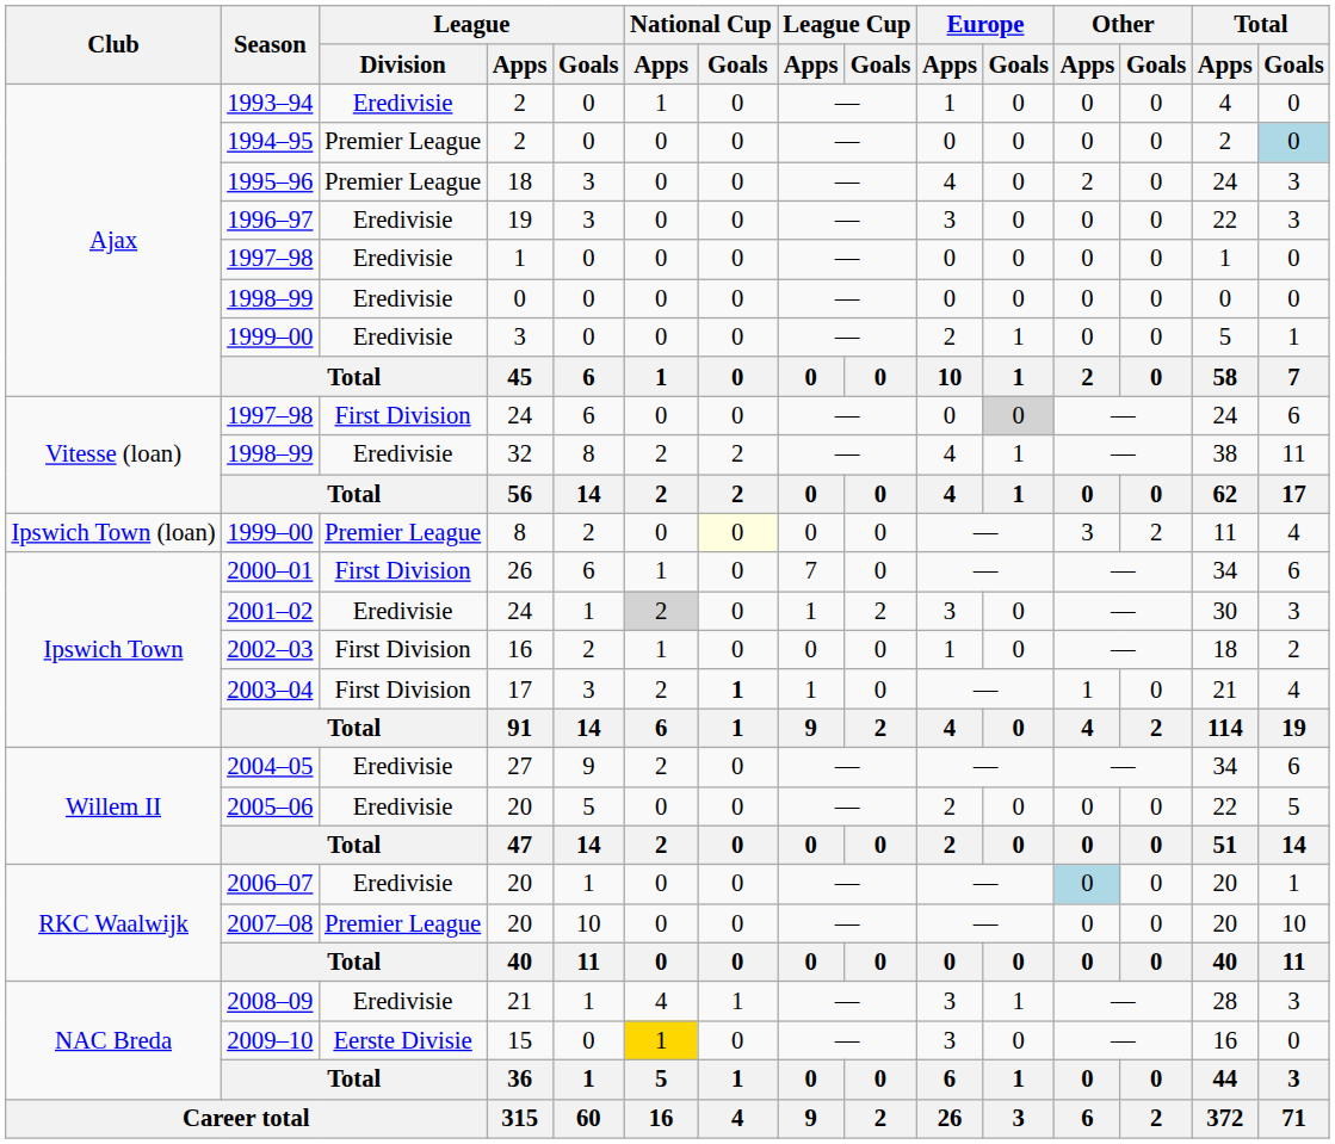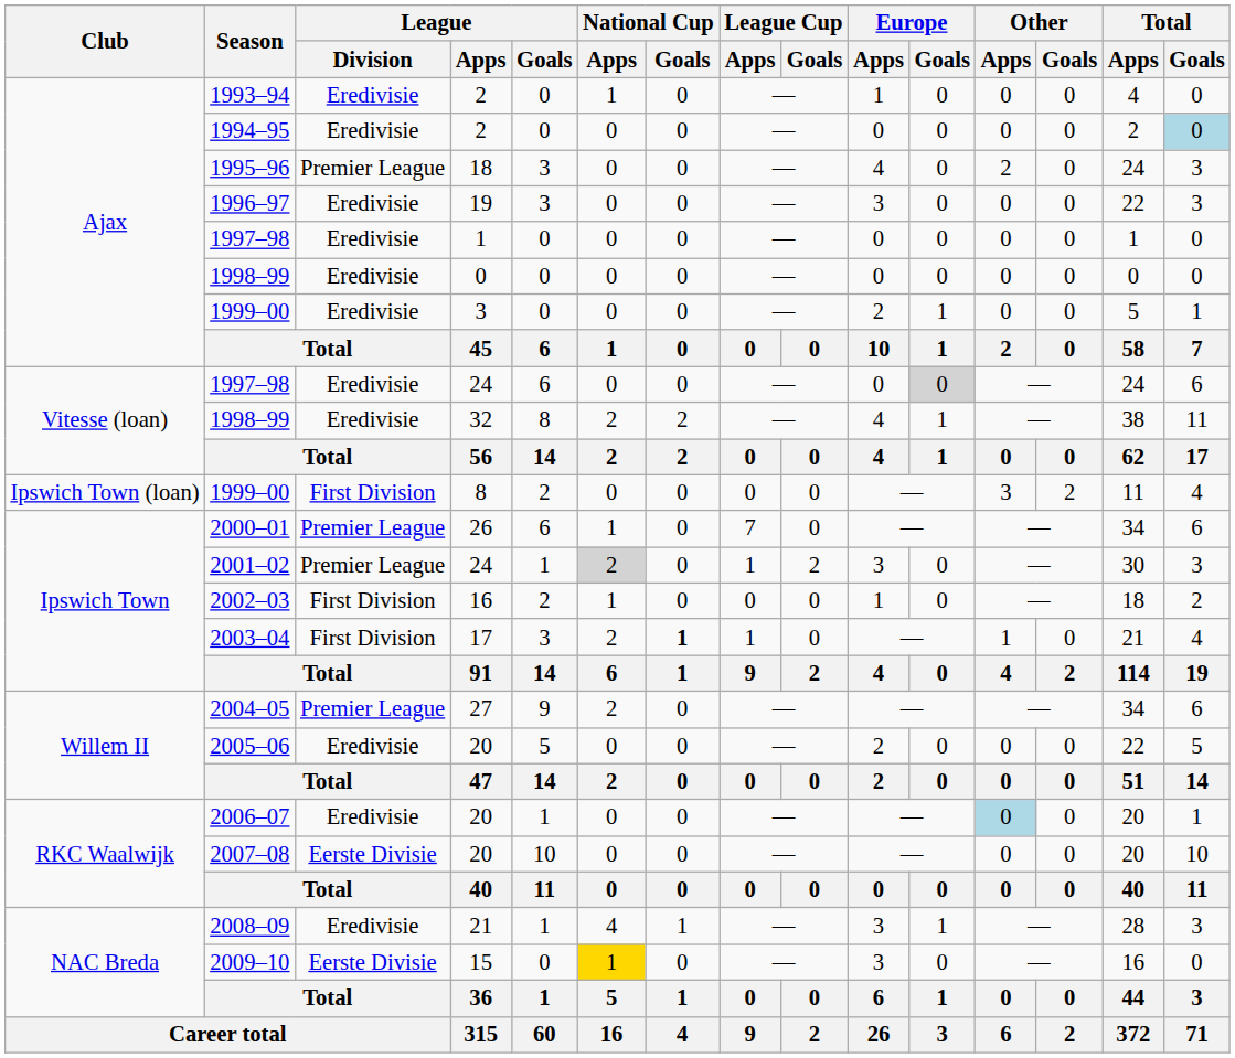 <table class=wikitable style="text-align:center;">
 <tr>
 <th rowspan="2">Club</th>
 <th rowspan="2">Season</th>
 <th colspan="3">League</th>
 <th colspan="2">National Cup</th>
 <th colspan="2">League Cup</th>
 <th colspan="2"><a href='#'>Europe</a></th>
 <th colspan="2">Other</th>
 <th colspan="2">Total</th>
 </tr>
 <tr>
 <th>Division</th>
 <th>Apps</th>
 <th>Goals</th>
 <th>Apps</th>
 <th>Goals</th>
 <th>Apps</th>
 <th>Goals</th>
 <th>Apps</th>
 <th>Goals</th>
 <th>Apps</th>
 <th>Goals</th>
 <th>Apps</th>
 <th>Goals</th>
 </tr>
 <tr>
 <td rowspan="8"><a href='#'>Ajax</a></td>
 <td><a href='#'>1993–94</a></td>
 <td><a href='#'>Eredivisie</a></td>
 <td>2</td>
 <td>0</td>
 <td>1</td>
 <td>0</td>
 <td colspan="2">—</td>
 <td>1</td>
 <td>0</td>
 <td>0</td>
 <td>0</td>
 <td>4</td>
 <td>0</td>
 </tr>
 <tr>
 <td><a href='#'>1994–95</a></td>
-<td>Premier League</td>
+<td>Eredivisie</td>
 <td>2</td>
 <td>0</td>
 <td>0</td>
 <td>0</td>
 <td colspan="2">—</td>
 <td>0</td>
 <td>0</td>
 <td>0</td>
 <td>0</td>
 <td>2</td>
 <td style="background: lightblue;">0</td>
 </tr>
 <tr>
 <td><a href='#'>1995–96</a></td>
 <td>Premier League</td>
 <td>18</td>
 <td>3</td>
 <td>0</td>
 <td>0</td>
 <td colspan="2">—</td>
 <td>4</td>
 <td>0</td>
 <td>2</td>
 <td>0</td>
 <td>24</td>
 <td>3</td>
 </tr>
 <tr>
 <td><a href='#'>1996–97</a></td>
 <td>Eredivisie</td>
 <td>19</td>
 <td>3</td>
 <td>0</td>
 <td>0</td>
 <td colspan="2">—</td>
 <td>3</td>
 <td>0</td>
 <td>0</td>
 <td>0</td>
 <td>22</td>
 <td>3</td>
 </tr>
 <tr>
 <td><a href='#'>1997–98</a></td>
 <td>Eredivisie</td>
 <td>1</td>
 <td>0</td>
 <td>0</td>
 <td>0</td>
 <td colspan="2">—</td>
 <td>0</td>
 <td>0</td>
 <td>0</td>
 <td>0</td>
 <td>1</td>
 <td>0</td>
 </tr>
 <tr>
 <td><a href='#'>1998–99</a></td>
 <td>Eredivisie</td>
 <td>0</td>
 <td>0</td>
 <td>0</td>
 <td>0</td>
 <td colspan="2">—</td>
 <td>0</td>
 <td>0</td>
 <td>0</td>
 <td>0</td>
 <td>0</td>
 <td>0</td>
 </tr>
 <tr>
 <td><a href='#'>1999–00</a></td>
 <td>Eredivisie</td>
 <td>3</td>
 <td>0</td>
 <td>0</td>
 <td>0</td>
 <td colspan="2">—</td>
 <td>2</td>
 <td>1</td>
 <td>0</td>
 <td>0</td>
 <td>5</td>
 <td>1</td>
 </tr>
 <tr>
 <th colspan="2">Total</th>
 <th>45</th>
 <th>6</th>
 <th>1</th>
 <th>0</th>
 <th>0</th>
 <th>0</th>
 <th>10</th>
 <th>1</th>
 <th>2</th>
 <th>0</th>
 <th>58</th>
 <th>7</th>
 </tr>
 <tr>
 <td rowspan="3"><a href='#'>Vitesse</a> (loan)</td>
 <td><a href='#'>1997–98</a></td>
-<td><a href='#'>First Division</a></td>
+<td>Eredivisie</td>
 <td>24</td>
 <td>6</td>
 <td>0</td>
 <td>0</td>
 <td colspan="2">—</td>
 <td>0</td>
 <td style="background: lightgrey;">0</td>
 <td colspan="2">—</td>
 <td>24</td>
 <td>6</td>
 </tr>
 <tr>
 <td><a href='#'>1998–99</a></td>
 <td>Eredivisie</td>
 <td>32</td>
 <td>8</td>
 <td>2</td>
 <td>2</td>
 <td colspan="2">—</td>
 <td>4</td>
 <td>1</td>
 <td colspan="2">—</td>
 <td>38</td>
 <td>11</td>
 </tr>
 <tr>
 <th colspan="2">Total</th>
 <th>56</th>
 <th>14</th>
 <th>2</th>
 <th>2</th>
 <th>0</th>
 <th>0</th>
 <th>4</th>
 <th>1</th>
 <th>0</th>
 <th>0</th>
 <th>62</th>
 <th>17</th>
 </tr>
 <tr>
 <td><a href='#'>Ipswich Town</a> (loan)</td>
 <td><a href='#'>1999–00</a></td>
-<td><a href='#'>Premier League</a></td>
+<td><a href='#'>First Division</a></td>
 <td>8</td>
 <td>2</td>
 <td>0</td>
-<td style="background: lightyellow;">0</td>
+<td>0</td>
 <td>0</td>
 <td>0</td>
 <td colspan="2">—</td>
 <td>3</td>
 <td>2</td>
 <td>11</td>
 <td>4</td>
 </tr>
 <tr>
 <td rowspan="5"><a href='#'>Ipswich Town</a></td>
 <td><a href='#'>2000–01</a></td>
-<td><a href='#'>First Division</a></td>
+<td><a href='#'>Premier League</a></td>
 <td>26</td>
 <td>6</td>
 <td>1</td>
 <td>0</td>
 <td>7</td>
 <td>0</td>
 <td colspan="2">—</td>
 <td colspan="2">—</td>
 <td>34</td>
 <td>6</td>
 </tr>
 <tr>
 <td><a href='#'>2001–02</a></td>
-<td>Eredivisie</td>
+<td>Premier League</td>
 <td>24</td>
 <td>1</td>
 <td style="background: lightgrey;">2</td>
 <td>0</td>
 <td>1</td>
 <td>2</td>
 <td>3</td>
 <td>0</td>
 <td colspan="2">—</td>
 <td>30</td>
 <td>3</td>
 </tr>
 <tr>
 <td><a href='#'>2002–03</a></td>
 <td>First Division</td>
 <td>16</td>
 <td>2</td>
 <td>1</td>
 <td>0</td>
 <td>0</td>
 <td>0</td>
 <td>1</td>
 <td>0</td>
 <td colspan="2">—</td>
 <td>18</td>
 <td>2</td>
 </tr>
 <tr>
 <td><a href='#'>2003–04</a></td>
 <td>First Division</td>
 <td>17</td>
 <td>3</td>
 <td>2</td>
 <td><strong>1</strong></td>
 <td>1</td>
 <td>0</td>
 <td colspan="2">—</td>
 <td>1</td>
 <td>0</td>
 <td>21</td>
 <td>4</td>
 </tr>
 <tr>
 <th colspan="2">Total</th>
 <th>91</th>
 <th>14</th>
 <th>6</th>
 <th>1</th>
 <th>9</th>
 <th>2</th>
 <th>4</th>
 <th>0</th>
 <th>4</th>
 <th>2</th>
 <th>114</th>
 <th>19</th>
 </tr>
 <tr>
 <td rowspan="3"><a href='#'>Willem II</a></td>
 <td><a href='#'>2004–05</a></td>
-<td>Eredivisie</td>
+<td><a href='#'>Premier League</a></td>
 <td>27</td>
 <td>9</td>
 <td>2</td>
 <td>0</td>
 <td colspan="2">—</td>
 <td colspan="2">—</td>
 <td colspan="2">—</td>
 <td>34</td>
 <td>6</td>
 </tr>
 <tr>
 <td><a href='#'>2005–06</a></td>
 <td>Eredivisie</td>
 <td>20</td>
 <td>5</td>
 <td>0</td>
 <td>0</td>
 <td colspan="2">—</td>
 <td>2</td>
 <td>0</td>
 <td>0</td>
 <td>0</td>
 <td>22</td>
 <td>5</td>
 </tr>
 <tr>
 <th colspan="2">Total</th>
 <th>47</th>
 <th>14</th>
 <th>2</th>
 <th>0</th>
 <th>0</th>
 <th>0</th>
 <th>2</th>
 <th>0</th>
 <th>0</th>
 <th>0</th>
 <th>51</th>
 <th>14</th>
 </tr>
 <tr>
 <td rowspan="3"><a href='#'>RKC Waalwijk</a></td>
 <td><a href='#'>2006–07</a></td>
 <td>Eredivisie</td>
 <td>20</td>
 <td>1</td>
 <td>0</td>
 <td>0</td>
 <td colspan="2">—</td>
 <td colspan="2">—</td>
 <td style="background: lightblue;">0</td>
 <td>0</td>
 <td>20</td>
 <td>1</td>
 </tr>
 <tr>
 <td><a href='#'>2007–08</a></td>
-<td><a href='#'>Premier League</a></td>
+<td><a href='#'>Eerste Divisie</a></td>
 <td>20</td>
 <td>10</td>
 <td>0</td>
 <td>0</td>
 <td colspan="2">—</td>
 <td colspan="2">—</td>
 <td>0</td>
 <td>0</td>
 <td>20</td>
 <td>10</td>
 </tr>
 <tr>
 <th colspan="2">Total</th>
 <th>40</th>
 <th>11</th>
 <th>0</th>
 <th>0</th>
 <th>0</th>
 <th>0</th>
 <th>0</th>
 <th>0</th>
 <th>0</th>
 <th>0</th>
 <th>40</th>
 <th>11</th>
 </tr>
 <tr>
 <td rowspan="3"><a href='#'>NAC Breda</a></td>
 <td><a href='#'>2008–09</a></td>
 <td>Eredivisie</td>
 <td>21</td>
 <td>1</td>
 <td>4</td>
 <td>1</td>
 <td colspan="2">—</td>
 <td>3</td>
 <td>1</td>
 <td colspan="2">—</td>
 <td>28</td>
 <td>3</td>
 </tr>
 <tr>
 <td><a href='#'>2009–10</a></td>
 <td><a href='#'>Eerste Divisie</a></td>
 <td>15</td>
 <td>0</td>
 <td style="background: gold;">1</td>
 <td>0</td>
 <td colspan="2">—</td>
 <td>3</td>
 <td>0</td>
 <td colspan="2">—</td>
 <td>16</td>
 <td>0</td>
 </tr>
 <tr>
 <th colspan="2">Total</th>
 <th>36</th>
 <th>1</th>
 <th>5</th>
 <th>1</th>
 <th>0</th>
 <th>0</th>
 <th>6</th>
 <th>1</th>
 <th>0</th>
 <th>0</th>
 <th>44</th>
 <th>3</th>
 </tr>
 <tr>
 <th colspan="3">Career total</th>
 <th>315</th>
 <th>60</th>
 <th>16</th>
 <th>4</th>
 <th>9</th>
 <th>2</th>
 <th>26</th>
 <th>3</th>
 <th>6</th>
 <th>2</th>
 <th>372</th>
 <th>71</th>
 </tr>
 </table>
